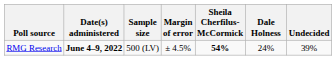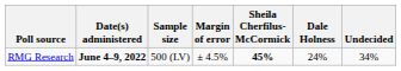 <table class="wikitable" style="font-size:90%;text-align:center;">
 <tr valign=bottom>
 <th>Poll source</th>
 <th>Date(s)<br>administered</th>
 <th>Sample<br>size</th>
 <th>Margin<br>of error</th>
 <th style="width:60px;">Sheila<br>Cherfilus-McCormick</th>
 <th style="width:60px;">Dale<br>Holness</th>
 <th>Undecided</th>
 </tr>
 <tr>
 <td style="text-align:left;"><a href='#'>RMG Research</a></td>
 <td><strong>June 4–9, 2022</strong></td>
 <td>500 (LV)</td>
 <td>± 4.5%</td>
-<td><strong>54%</strong></td>
+<td><strong>45%</strong></td>
 <td>24%</td>
-<td>39%</td>
+<td>34%</td>
 </tr>
 </table>
